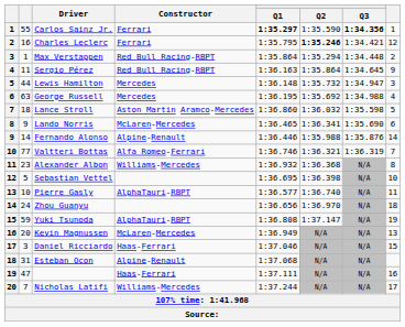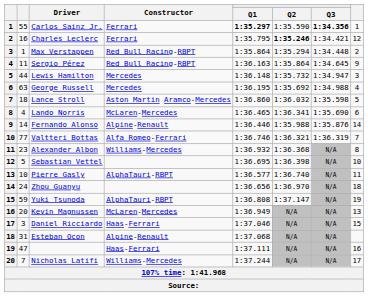 <table class="wikitable sortable" style="font-size: 85%;">
 <tr>
 <th rowspan="2"></th>
 <th rowspan="2"></th>
 <th rowspan="2">Driver</th>
 <th rowspan="2">Constructor</th>
 <th colspan="3" style="background:#eaecf0; text-align:center;"></th>
 <th rowspan="2"></th>
 </tr>
 <tr>
 <th scope="col">Q1</th>
 <th scope="col">Q2</th>
 <th scope="col">Q3</th>
 </tr>
 <tr>
 <th scope="row">1</th>
 <td align="center">55</td>
 <td data-sort-value="sai"> <a href='#'>Carlos Sainz Jr.</a></td>
 <td><a href='#'>Ferrari</a></td>
 <td><strong>1:35.297</strong></td>
 <td>1:35.590</td>
 <td><strong>1:34.356</strong></td>
 <td align="center">1</td>
 </tr>
 <tr>
 <th scope="row">2</th>
 <td align="center">16</td>
 <td data-sort-value="lec"> <a href='#'>Charles Leclerc</a></td>
 <td><a href='#'>Ferrari</a></td>
 <td>1:35.795</td>
 <td><strong>1:35.246</strong></td>
 <td>1:34.421</td>
 <td align="center">12</td>
 </tr>
 <tr>
 <th scope="row">3</th>
 <td align="center">1</td>
 <td data-sort-value="ver"> <a href='#'>Max Verstappen</a></td>
 <td><a href='#'>Red Bull Racing</a>-<a href='#'>RBPT</a></td>
 <td>1:35.864</td>
 <td>1:35.294</td>
 <td>1:34.448</td>
 <td align="center">2</td>
 </tr>
 <tr>
 <th scope="row">4</th>
 <td align="center">11</td>
 <td data-sort-value="per"> <a href='#'>Sergio Pérez</a></td>
 <td><a href='#'>Red Bull Racing</a>-<a href='#'>RBPT</a></td>
 <td>1:36.163</td>
 <td>1:35.864</td>
 <td>1:34.645</td>
 <td align="center">9</td>
 </tr>
 <tr>
 <th scope="row">5</th>
 <td align="center">44</td>
 <td data-sort-value="ham"> <a href='#'>Lewis Hamilton</a></td>
 <td><a href='#'>Mercedes</a></td>
 <td>1:36.148</td>
 <td>1:35.732</td>
 <td>1:34.947</td>
 <td align="center">3</td>
 </tr>
 <tr>
 <th scope="row">6</th>
 <td align="center">63</td>
 <td data-sort-value="rus"> <a href='#'>George Russell</a></td>
 <td><a href='#'>Mercedes</a></td>
 <td>1:36.195</td>
 <td>1:35.692</td>
 <td>1:34.988</td>
 <td align="center">4</td>
 </tr>
 <tr>
 <th scope="row">7</th>
 <td align="center">18</td>
 <td data-sort-value="str"> <a href='#'>Lance Stroll</a></td>
 <td><a href='#'>Aston Martin</a> <a href='#'>Aramco</a>-<a href='#'>Mercedes</a></td>
 <td>1:36.860</td>
 <td>1:36.032</td>
 <td>1:35.598</td>
 <td align="center">5</td>
 </tr>
 <tr>
 <th scope="row">8</th>
-<td align="center">9</td>
+<td align="center">4</td>
 <td data-sort-value="nor"> <a href='#'>Lando Norris</a></td>
 <td><a href='#'>McLaren</a>-<a href='#'>Mercedes</a></td>
 <td>1:36.465</td>
 <td>1:36.341</td>
 <td>1:35.690</td>
 <td align="center">6</td>
 </tr>
 <tr>
 <th scope="row">9</th>
 <td align="center">14</td>
 <td data-sort-value="alo"> <a href='#'>Fernando Alonso</a></td>
 <td><a href='#'>Alpine</a>-<a href='#'>Renault</a></td>
 <td>1:36.446</td>
 <td>1:35.988</td>
 <td>1:35.876</td>
 <td align="center">14</td>
 </tr>
 <tr>
 <th scope="row">10</th>
 <td align="center">77</td>
 <td data-sort-value="bot"> <a href='#'>Valtteri Bottas</a></td>
 <td><a href='#'>Alfa Romeo</a>-<a href='#'>Ferrari</a></td>
 <td>1:36.746</td>
 <td>1:36.321</td>
 <td>1:36.319</td>
 <td align="center">7</td>
 </tr>
 <tr>
 <th scope="row">11</th>
 <td align="center">23</td>
 <td data-sort-value="alb"> <a href='#'>Alexander Albon</a></td>
 <td><a href='#'>Williams</a>-<a href='#'>Mercedes</a></td>
 <td>1:36.932</td>
 <td>1:36.368</td>
 <td data-sort-value="16" align="center" style="background: silver"><small>N/A</small></td>
 <td align="center">8</td>
 </tr>
 <tr>
 <th scope="row">12</th>
 <td align="center">5</td>
 <td data-sort-value="vet"> <a href='#'>Sebastian Vettel</a></td>
 <td></td>
 <td>1:36.695</td>
 <td>1:36.398</td>
 <td data-sort-value="17" align="center" style="background: silver"><small>N/A</small></td>
 <td align="center">10</td>
 </tr>
 <tr>
 <th align="center">13</th>
 <td align="center">10</td>
 <td data-sort-value="gas"> <a href='#'>Pierre Gasly</a></td>
 <td><a href='#'>AlphaTauri</a>-<a href='#'>RBPT</a></td>
 <td>1:36.577</td>
 <td>1:36.740</td>
 <td data-sort-value="17" align="center" style="background: silver"><small>N/A</small></td>
 <td align="center">11</td>
 </tr>
 <tr>
 <th scope="row">14</th>
 <td align="center">24</td>
 <td data-sort-value="zho"> <a href='#'>Zhou Guanyu</a></td>
 <td></td>
 <td>1:36.656</td>
 <td>1:36.970</td>
 <td data-sort-value="14" align="center" style="background: silver"><small>N/A</small></td>
 <td align="center">18</td>
 </tr>
 <tr>
 <th scope="row">15</th>
 <td align="center">59</td>
 <td data-sort-value="tsu"> <a href='#'>Yuki Tsunoda</a></td>
 <td><a href='#'>AlphaTauri</a>-<a href='#'>RBPT</a></td>
 <td>1:36.808</td>
 <td>1:37.147</td>
 <td data-sort-value="13" align="center" style="background: silver"><small>N/A</small></td>
 <td align="center">19</td>
 </tr>
 <tr>
 <th scope="row">16</th>
 <td align="center">20</td>
 <td data-sort-value="mag"> <a href='#'>Kevin Magnussen</a></td>
 <td><a href='#'>McLaren</a>-<a href='#'>Mercedes</a></td>
 <td>1:36.949</td>
 <td data-sort-value="18" align="center" style="background: silver"><small>N/A</small></td>
 <td data-sort-value="18" align="center" style="background: silver"><small>N/A</small></td>
 <td align="center">13</td>
 </tr>
 <tr>
 <th scope="row">17</th>
 <td align="center">3</td>
 <td data-sort-value="ric"> <a href='#'>Daniel Ricciardo</a></td>
 <td><a href='#'>Haas</a>-<a href='#'>Ferrari</a></td>
 <td>1:37.046</td>
 <td data-sort-value="11" align="center" style="background: silver"><small>N/A</small></td>
 <td data-sort-value="11" align="center" style="background: silver"><small>N/A</small></td>
 <td align="center">15</td>
 </tr>
 <tr>
 <th scope="row">18</th>
 <td align="center">31</td>
 <td data-sort-value="oco"> <a href='#'>Esteban Ocon</a></td>
 <td><a href='#'>Alpine</a>-<a href='#'>Renault</a></td>
 <td>1:37.068</td>
 <td data-sort-value="15" align="center" style="background: silver"><small>N/A</small></td>
 <td data-sort-value="15" align="center" style="background: silver"><small>N/A</small></td>
 <td align="center"></td>
 </tr>
 <tr>
 <th scope="row">19</th>
 <td align="center">47</td>
 <td data-sort-value="sch"></td>
 <td><a href='#'>Haas</a>-<a href='#'>Ferrari</a></td>
 <td>1:37.111</td>
 <td data-sort-value="15" align="center" style="background: silver"><small>N/A</small></td>
 <td data-sort-value="15" align="center" style="background: silver"><small>N/A</small></td>
 <td align="center">16</td>
 </tr>
 <tr>
 <th align="center">20</th>
 <td align="center">7</td>
 <td data-sort-value="lat"> <a href='#'>Nicholas Latifi</a></td>
 <td><a href='#'>Williams</a>-<a href='#'>Mercedes</a></td>
 <td>1:37.244</td>
 <td data-sort-value="20" align="center" style="background: silver"><small>N/A</small></td>
 <td data-sort-value="20" align="center" style="background: silver"><small>N/A</small></td>
 <td align="center">17</td>
 </tr>
 <tr>
 <th colspan="8"><a href='#'>107% time</a>: 1:41.968</th>
 </tr>
 <tr>
 <th colspan="8">Source:</th>
 </tr>
 </table>
